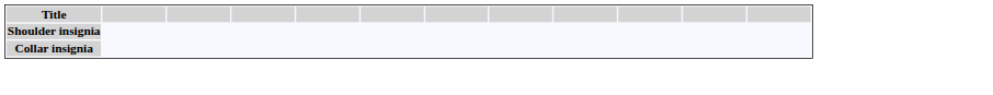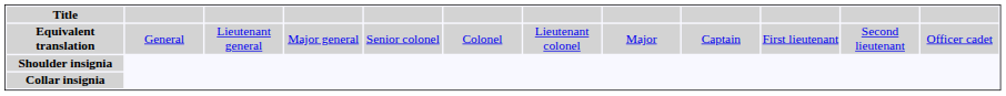 <table style="background:#F8F8FF;text-align:center; border:1px solid #000">
 <tr bgcolor=#D3D3D3>
 <th width=12%>Title</th>
 <th width=8%><br></th>
 <th width=8%><br></th>
 <th width=8%><br></th>
 <th width=8%><br></th>
 <th width=8%><br></th>
 <th width=8%><br></th>
 <th width=8%><br></th>
 <th width=8%><br></th>
 <th width=8%><br></th>
 <th width=8%><br></th>
 <th width=8%><br></th>
+</tr>
+<tr bgcolor=#D3D3D3>
+<th>Equivalent translation</th>
+<td><a href='#'>General</a></td>
+<td><a href='#'>Lieutenant general</a></td>
+<td><a href='#'>Major general</a></td>
+<td><a href='#'>Senior colonel</a></td>
+<td><a href='#'>Colonel</a></td>
+<td><a href='#'>Lieutenant colonel</a></td>
+<td><a href='#'>Major</a></td>
+<td><a href='#'>Captain</a></td>
+<td><a href='#'>First lieutenant</a></td>
+<td><a href='#'>Second lieutenant</a></td>
+<td><a href='#'>Officer cadet</a></td>
 </tr>
 <tr>
 <th bgcolor=#D3D3D3>Shoulder insignia</th>
 <td></td>
 <td></td>
 <td></td>
 <td></td>
 <td></td>
 <td></td>
 <td></td>
 <td></td>
 <td></td>
 <td></td>
 <td></td>
 </tr>
 <tr>
 <th bgcolor=#D3D3D3>Collar insignia</th>
 <td></td>
 <td></td>
 <td></td>
 <td></td>
 <td></td>
 <td></td>
 <td></td>
 <td></td>
 <td></td>
 <td></td>
 <td></td>
 </tr>
 </table>
